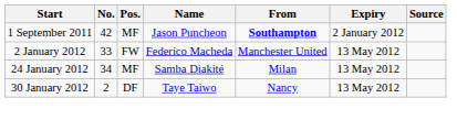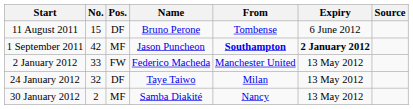 <table class="wikitable" style="text-align:center">
 <tr>
 <th>Start</th>
 <th>No.</th>
 <th>Pos.</th>
 <th>Name</th>
 <th>From</th>
 <th>Expiry</th>
 <th>Source</th>
 </tr>
 <tr>
+<td>11 August 2011</td>
+<td>15</td>
+<td>DF</td>
+<td> <a href='#'>Bruno Perone</a></td>
+<td> <a href='#'>Tombense</a></td>
+<td>6 June 2012</td>
+<td></td>
+</tr>
+<tr>
 <td>1 September 2011</td>
 <td>42</td>
 <td>MF</td>
 <td> <a href='#'>Jason Puncheon</a></td>
 <td><strong> <a href='#'>Southampton</a></strong></td>
-<td>2 January 2012</td>
+<td><strong>2 January 2012</strong></td>
 <td></td>
 </tr>
 <tr>
 <td>2 January 2012</td>
 <td>33</td>
 <td>FW</td>
 <td> <a href='#'>Federico Macheda</a></td>
 <td> <a href='#'>Manchester United</a></td>
 <td>13 May 2012</td>
 <td></td>
 </tr>
 <tr>
 <td>24 January 2012</td>
-<td>34</td>
-<td>MF</td>
-<td> <a href='#'>Samba Diakité</a></td>
+<td>32</td>
+<td>DF</td>
+<td> <a href='#'>Taye Taiwo</a></td>
 <td> <a href='#'>Milan</a></td>
 <td>13 May 2012</td>
 <td></td>
 </tr>
 <tr>
 <td>30 January 2012</td>
 <td>2</td>
-<td>DF</td>
-<td> <a href='#'>Taye Taiwo</a></td>
+<td>MF</td>
+<td> <a href='#'>Samba Diakité</a></td>
 <td> <a href='#'>Nancy</a></td>
 <td>13 May 2012</td>
 <td></td>
 </tr>
 </table>
